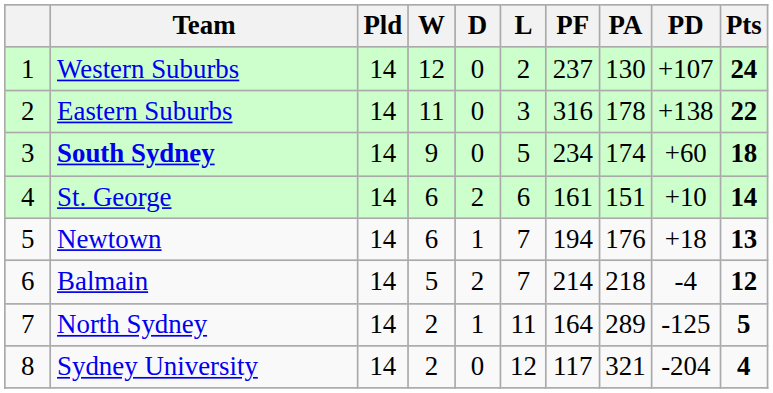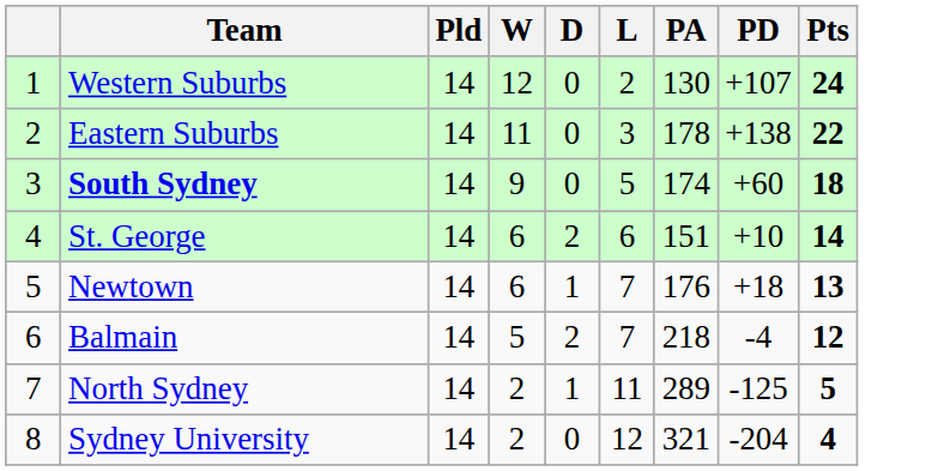 <table class="wikitable" style="text-align:center;">
 <tr>
 <th width="20"></th>
 <th width="175">Team</th>
 <th width="20">Pld</th>
 <th width="20">W</th>
 <th width="20">D</th>
 <th width="20">L</th>
-<th width="20">PF</th>
 <th width="20">PA</th>
 <th width="20">PD</th>
 <th width="20">Pts</th>
 </tr>
 <tr style="background: #ccffcc;">
 <td>1</td>
 <td style="text-align:left;"> <a href='#'>Western Suburbs</a></td>
 <td>14</td>
 <td>12</td>
 <td>0</td>
 <td>2</td>
-<td>237</td>
 <td>130</td>
 <td>+107</td>
 <td><strong>24</strong></td>
 </tr>
 <tr style="background: #ccffcc;">
 <td>2</td>
 <td style="text-align:left;"> <a href='#'>Eastern Suburbs</a></td>
 <td>14</td>
 <td>11</td>
 <td>0</td>
 <td>3</td>
-<td>316</td>
 <td>178</td>
 <td>+138</td>
 <td><strong>22</strong></td>
 </tr>
 <tr style="background: #ccffcc;">
 <td>3</td>
 <td style="text-align:left;"><strong> <a href='#'>South Sydney</a></strong></td>
 <td>14</td>
 <td>9</td>
 <td>0</td>
 <td>5</td>
-<td>234</td>
 <td>174</td>
 <td>+60</td>
 <td><strong>18</strong></td>
 </tr>
 <tr style="background: #ccffcc;">
 <td>4</td>
 <td style="text-align:left;"> <a href='#'>St. George</a></td>
 <td>14</td>
 <td>6</td>
 <td>2</td>
 <td>6</td>
-<td>161</td>
 <td>151</td>
 <td>+10</td>
 <td><strong>14</strong></td>
 </tr>
 <tr>
 <td>5</td>
 <td style="text-align:left;"> <a href='#'>Newtown</a></td>
 <td>14</td>
 <td>6</td>
 <td>1</td>
 <td>7</td>
-<td>194</td>
 <td>176</td>
 <td>+18</td>
 <td><strong>13</strong></td>
 </tr>
 <tr>
 <td>6</td>
 <td style="text-align:left;"> <a href='#'>Balmain</a></td>
 <td>14</td>
 <td>5</td>
 <td>2</td>
 <td>7</td>
-<td>214</td>
 <td>218</td>
 <td>-4</td>
 <td><strong>12</strong></td>
 </tr>
 <tr>
 <td>7</td>
 <td style="text-align:left;"> <a href='#'>North Sydney</a></td>
 <td>14</td>
 <td>2</td>
 <td>1</td>
 <td>11</td>
-<td>164</td>
 <td>289</td>
 <td>-125</td>
 <td><strong>5</strong></td>
 </tr>
 <tr>
 <td>8</td>
 <td style="text-align:left;"> <a href='#'>Sydney University</a></td>
 <td>14</td>
 <td>2</td>
 <td>0</td>
 <td>12</td>
-<td>117</td>
 <td>321</td>
 <td>-204</td>
 <td><strong>4</strong></td>
 </tr>
 </table>
